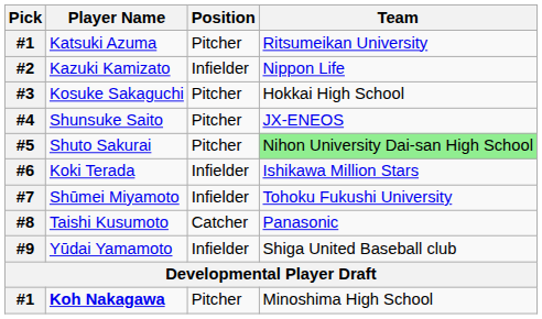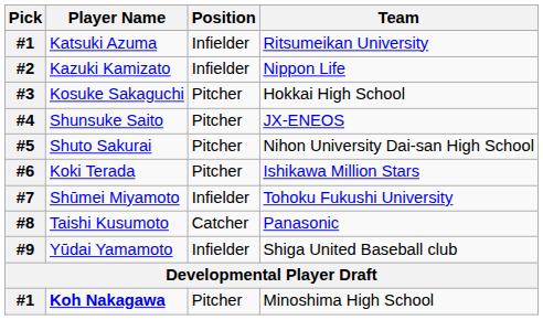 <table class="wikitable">
 <tr>
 <th>Pick</th>
 <th>Player Name</th>
 <th>Position</th>
 <th>Team</th>
 </tr>
 <tr>
 <th>#1</th>
 <td><a href='#'>Katsuki Azuma</a></td>
-<td>Pitcher</td>
+<td>Infielder</td>
 <td><a href='#'>Ritsumeikan University</a></td>
 </tr>
 <tr>
 <th>#2</th>
 <td><a href='#'>Kazuki Kamizato</a></td>
 <td>Infielder</td>
 <td><a href='#'>Nippon Life</a></td>
 </tr>
 <tr>
 <th>#3</th>
 <td><a href='#'>Kosuke Sakaguchi</a></td>
 <td>Pitcher</td>
 <td>Hokkai High School</td>
 </tr>
 <tr>
 <th>#4</th>
 <td><a href='#'>Shunsuke Saito</a></td>
 <td>Pitcher</td>
 <td><a href='#'>JX-ENEOS</a></td>
 </tr>
 <tr>
 <th>#5</th>
 <td><a href='#'>Shuto Sakurai</a></td>
 <td>Pitcher</td>
-<td style="background: lightgreen;">Nihon University Dai-san High School</td>
+<td>Nihon University Dai-san High School</td>
 </tr>
 <tr>
 <th>#6</th>
 <td><a href='#'>Koki Terada</a></td>
-<td>Infielder</td>
+<td>Pitcher</td>
 <td><a href='#'>Ishikawa Million Stars</a></td>
 </tr>
 <tr>
 <th>#7</th>
 <td><a href='#'>Shūmei Miyamoto</a></td>
 <td>Infielder</td>
 <td><a href='#'>Tohoku Fukushi University</a></td>
 </tr>
 <tr>
 <th>#8</th>
 <td><a href='#'>Taishi Kusumoto</a></td>
 <td>Catcher</td>
 <td><a href='#'>Panasonic</a></td>
 </tr>
 <tr>
 <th>#9</th>
 <td><a href='#'>Yūdai Yamamoto</a></td>
 <td>Infielder</td>
 <td>Shiga United Baseball club</td>
 </tr>
 <tr>
 <th colspan="5">Developmental Player Draft</th>
 </tr>
 <tr>
 <th>#1</th>
 <td><strong><a href='#'>Koh Nakagawa</a></strong></td>
 <td>Pitcher</td>
 <td>Minoshima High School</td>
 </tr>
 </table>
